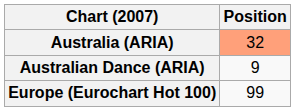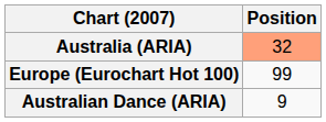 <table class="wikitable sortable plainrowheaders" style="text-align:center">
 <tr>
 <th>Chart (2007)</th>
 <th>Position</th>
 </tr>
 <tr>
 <th scope="row">Australia (ARIA)</th>
 <td style="background: lightsalmon;">32</td>
 </tr>
 <tr>
+<th scope="row">Europe (Eurochart Hot 100)</th>
+<td>99</td>
+</tr>
+<tr>
 <th scope="row">Australian Dance (ARIA)</th>
 <td>9</td>
 </tr>
-<tr>
-<th scope="row">Europe (Eurochart Hot 100)</th>
-<td>99</td>
-</tr>
 </table>
